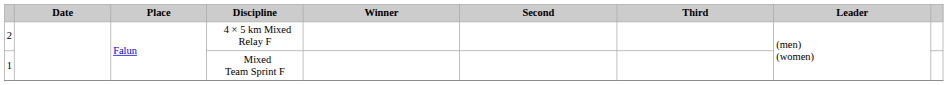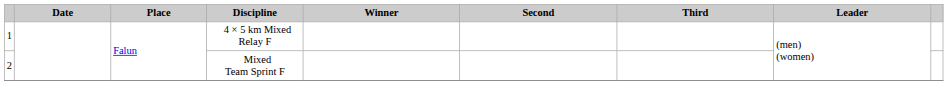 <table class="wikitable plainrowheaders" style="background:#fff; font-size:86%; line-height:16px; border:grey solid 1px; border-collapse:collapse;">
 <tr style="background:#ccc; text-align:center;">
 <th scope="col" style="background:#ccc; width=20 px;"></th>
 <th scope="col" style="background:#ccc; width:120px;">Date</th>
 <th scope="col" style="background:#ccc; width:120px;">Place</th>
 <th scope="col" style="background:#ccc; width:120px;">Discipline</th>
 <th scope="col" style="background:#ccc; width:200px;">Winner</th>
 <th scope="col" style="background:#ccc; width:200px;">Second</th>
 <th scope="col" style="background:#ccc; width:200px;">Third</th>
 <th scope="col" style="background:#ccc; width:200px;">Leader</th>
 <th scope="col" style="background:#ccc; width:10px;"></th>
 </tr>
 <tr>
-<td align=center>2</td>
+<td align=center>1</td>
 <td rowspan=2 align=right>  </td>
 <td rowspan=2 align=left> <a href='#'>Falun</a></td>
 <td align=center>  4 × 5 km Mixed<br> Relay F</td>
 <td></td>
 <td></td>
 <td></td>
 <td rowspan=2> (men)<br> (women)</td>
 <td></td>
 </tr>
 <tr>
-<td align=center>1</td>
+<td align=center>2</td>
 <td align=center>  Mixed<br> Team Sprint F</td>
 <td></td>
 <td></td>
 <td></td>
 <td></td>
 </tr>
 <tr>
 </tr>
 </table>
